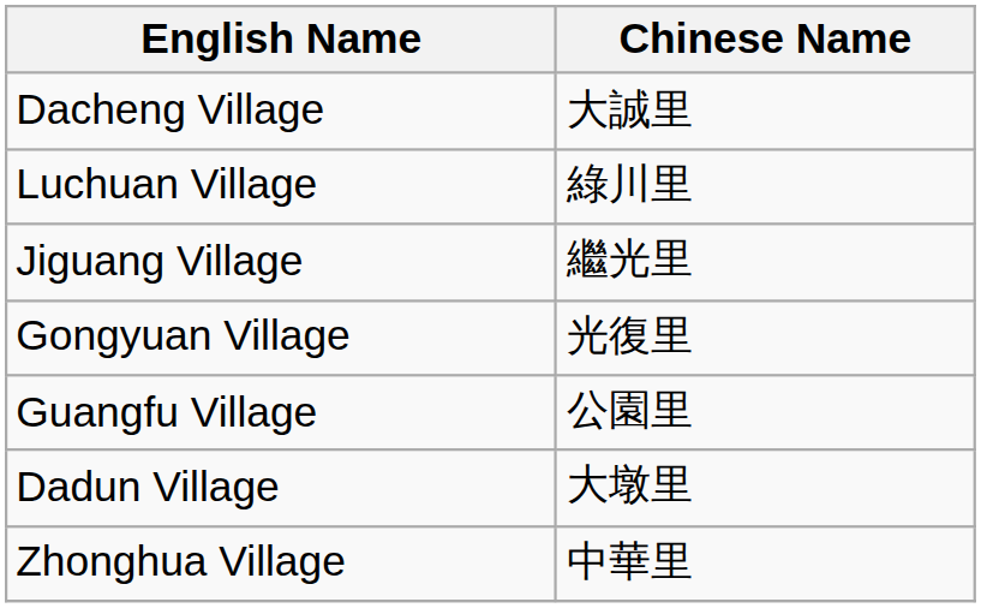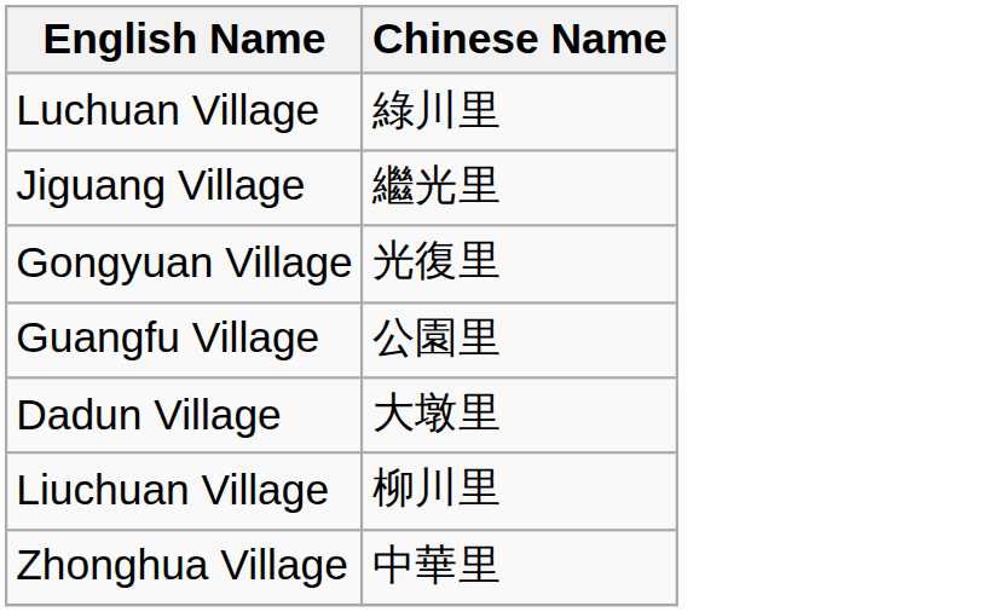 <table class="wikitable">
 <tr>
 <th>English Name</th>
 <th>Chinese Name</th>
-</tr>
-<tr>
-<td style="width: 200px;">Dacheng Village</td>
-<td style="width: 150px;">大誠里</td>
 </tr>
 <tr>
 <td>Luchuan Village</td>
 <td>綠川里</td>
 </tr>
 <tr>
 <td>Jiguang Village</td>
 <td>繼光里</td>
 </tr>
 <tr>
 <td>Gongyuan Village</td>
 <td>光復里</td>
 </tr>
 <tr>
 <td>Guangfu Village</td>
 <td>公園里</td>
 </tr>
 <tr>
 <td>Dadun Village</td>
 <td>大墩里</td>
 </tr>
 <tr>
+<td>Liuchuan Village</td>
+<td>柳川里</td>
+</tr>
+<tr>
 <td>Zhonghua Village</td>
 <td>中華里</td>
 </tr>
 <tr>
 </tr>
 </table>
